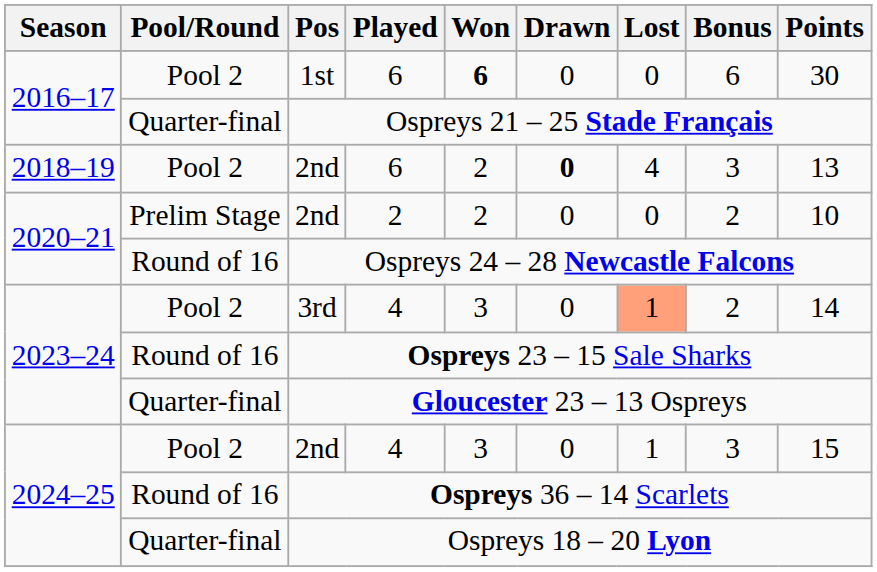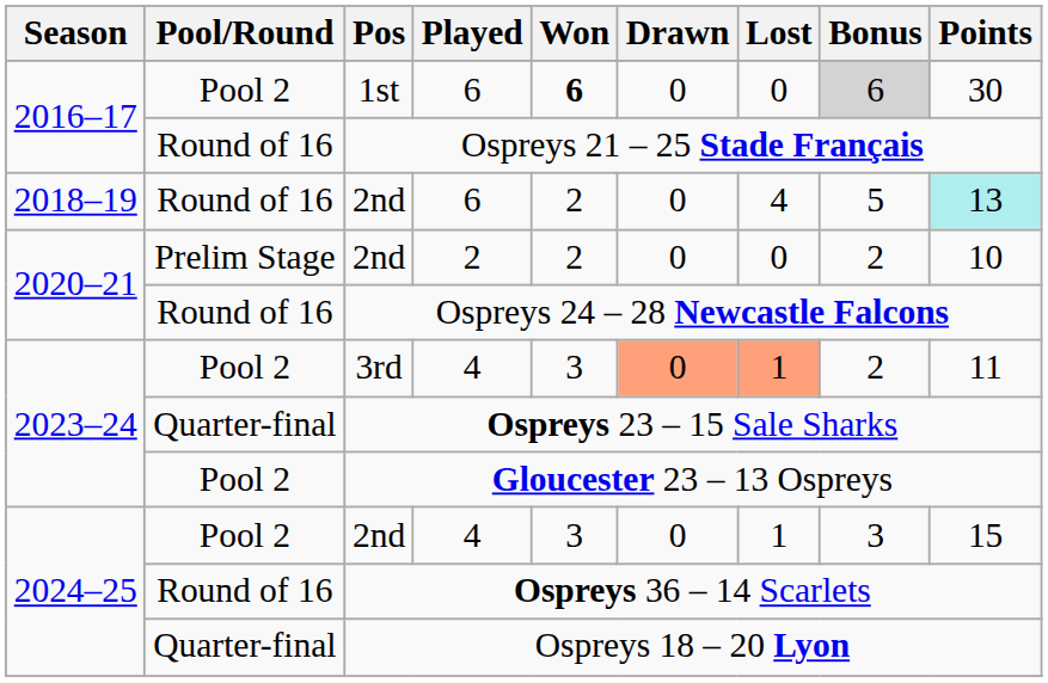 <table class="wikitable" style="text-align:center">
 <tr>
 <th>Season</th>
 <th>Pool/Round</th>
 <th>Pos</th>
 <th>Played</th>
 <th>Won</th>
 <th>Drawn</th>
 <th>Lost</th>
 <th>Bonus</th>
 <th>Points</th>
 </tr>
 <tr>
 <td rowspan="2"><a href='#'>2016–17</a></td>
 <td>Pool 2</td>
 <td>1st</td>
 <td>6</td>
 <td><strong>6</strong></td>
 <td>0</td>
 <td>0</td>
-<td>6</td>
+<td style="background: lightgrey;">6</td>
 <td>30</td>
 </tr>
 <tr>
-<td>Quarter-final</td>
+<td>Round of 16</td>
 <td colspan="8">Ospreys 21 – 25 <strong><a href='#'>Stade Français</a></strong></td>
 </tr>
 <tr>
 <td><a href='#'>2018–19</a></td>
-<td>Pool 2</td>
+<td>Round of 16</td>
 <td>2nd</td>
 <td>6</td>
 <td>2</td>
-<td><strong>0</strong></td>
+<td>0</td>
 <td>4</td>
-<td>3</td>
-<td>13</td>
+<td>5</td>
+<td style="background: paleturquoise;">13</td>
 </tr>
 <tr>
 <td rowspan="2"><a href='#'>2020–21</a></td>
 <td>Prelim Stage</td>
 <td>2nd</td>
 <td>2</td>
 <td>2</td>
 <td>0</td>
 <td>0</td>
 <td>2</td>
 <td>10</td>
 </tr>
 <tr>
 <td>Round of 16</td>
 <td colspan="8">Ospreys 24 – 28 <strong><a href='#'>Newcastle Falcons</a></strong></td>
 </tr>
 <tr>
 <td rowspan="3"><a href='#'>2023–24</a></td>
 <td>Pool 2</td>
 <td>3rd</td>
 <td>4</td>
 <td>3</td>
-<td>0</td>
+<td style="background: lightsalmon;">0</td>
 <td style="background: lightsalmon;">1</td>
 <td>2</td>
-<td>14</td>
+<td>11</td>
 </tr>
 <tr>
-<td>Round of 16</td>
+<td>Quarter-final</td>
 <td colspan="8"><strong>Ospreys</strong> 23 – 15 <a href='#'>Sale Sharks</a></td>
 </tr>
 <tr>
-<td>Quarter-final</td>
+<td>Pool 2</td>
 <td colspan="8"><strong><a href='#'>Gloucester</a></strong> 23 – 13 Ospreys</td>
 </tr>
 <tr>
 <td rowspan="3"><a href='#'>2024–25</a></td>
 <td>Pool 2</td>
 <td>2nd</td>
 <td>4</td>
 <td>3</td>
 <td>0</td>
 <td>1</td>
 <td>3</td>
 <td>15</td>
 </tr>
 <tr>
 <td>Round of 16</td>
 <td colspan="8"><strong>Ospreys</strong> 36 – 14 <a href='#'>Scarlets</a></td>
 </tr>
 <tr>
 <td>Quarter-final</td>
 <td colspan="8">Ospreys 18 – 20 <strong><a href='#'>Lyon</a></strong></td>
 </tr>
 </table>
